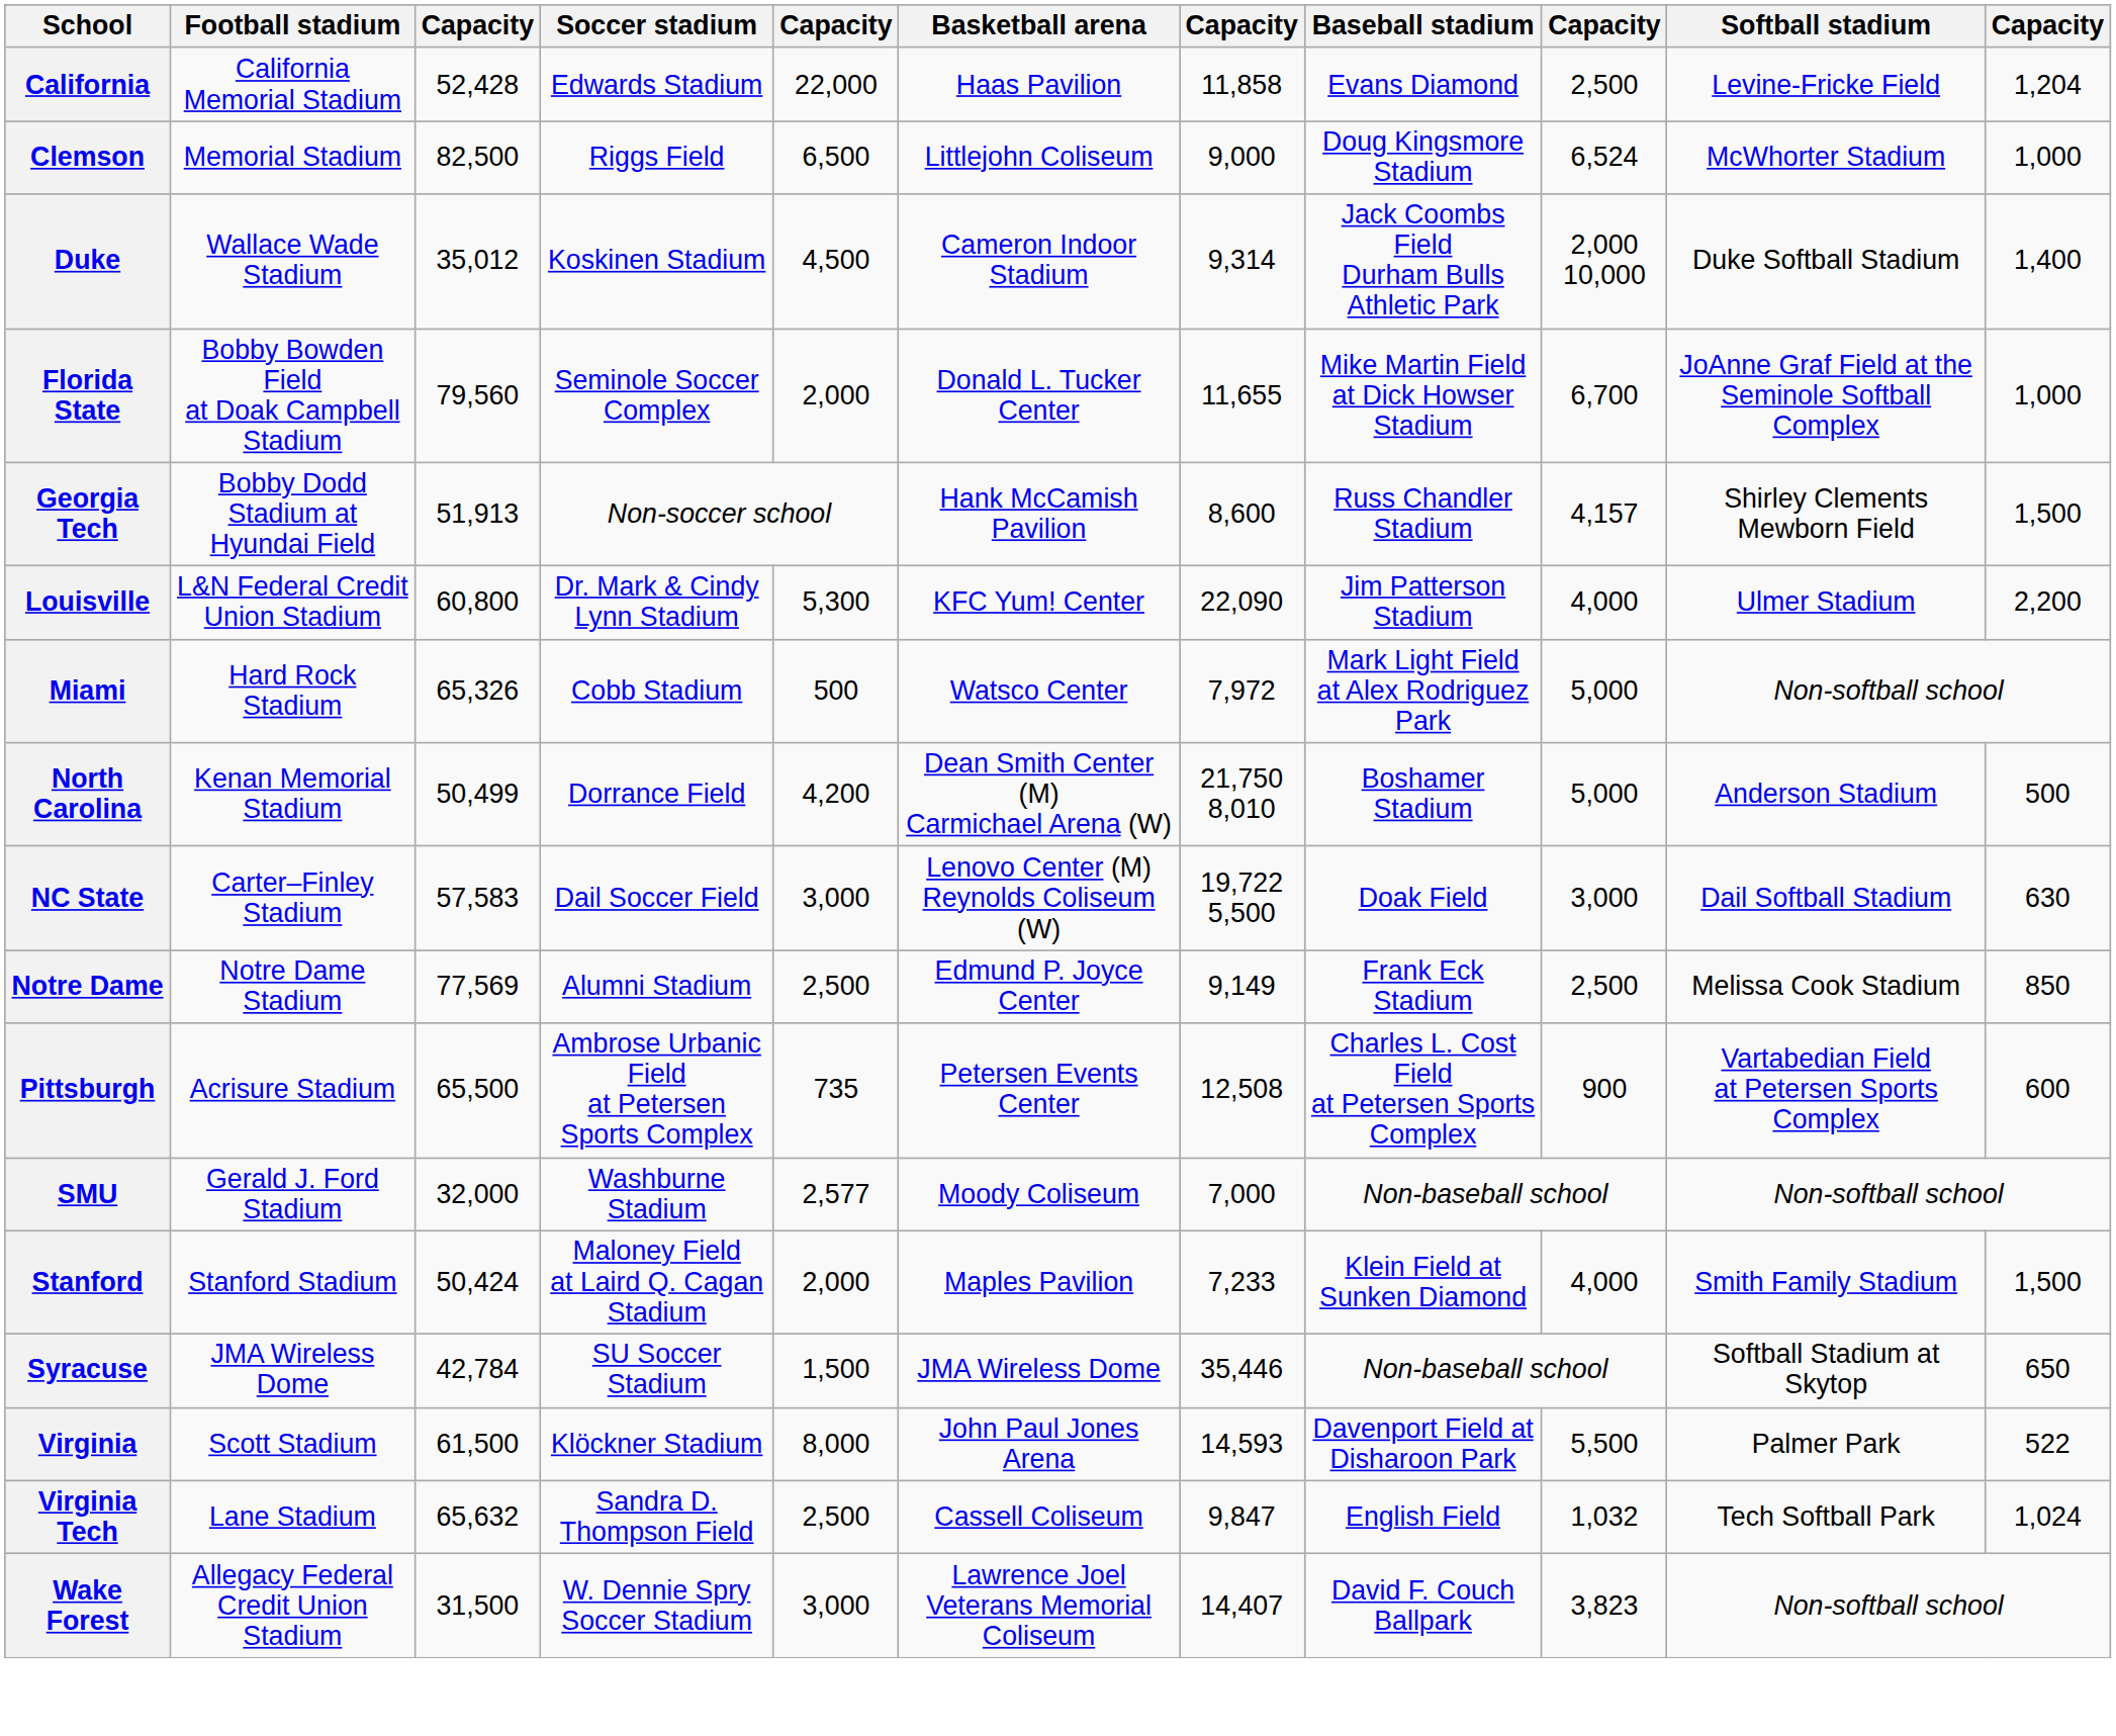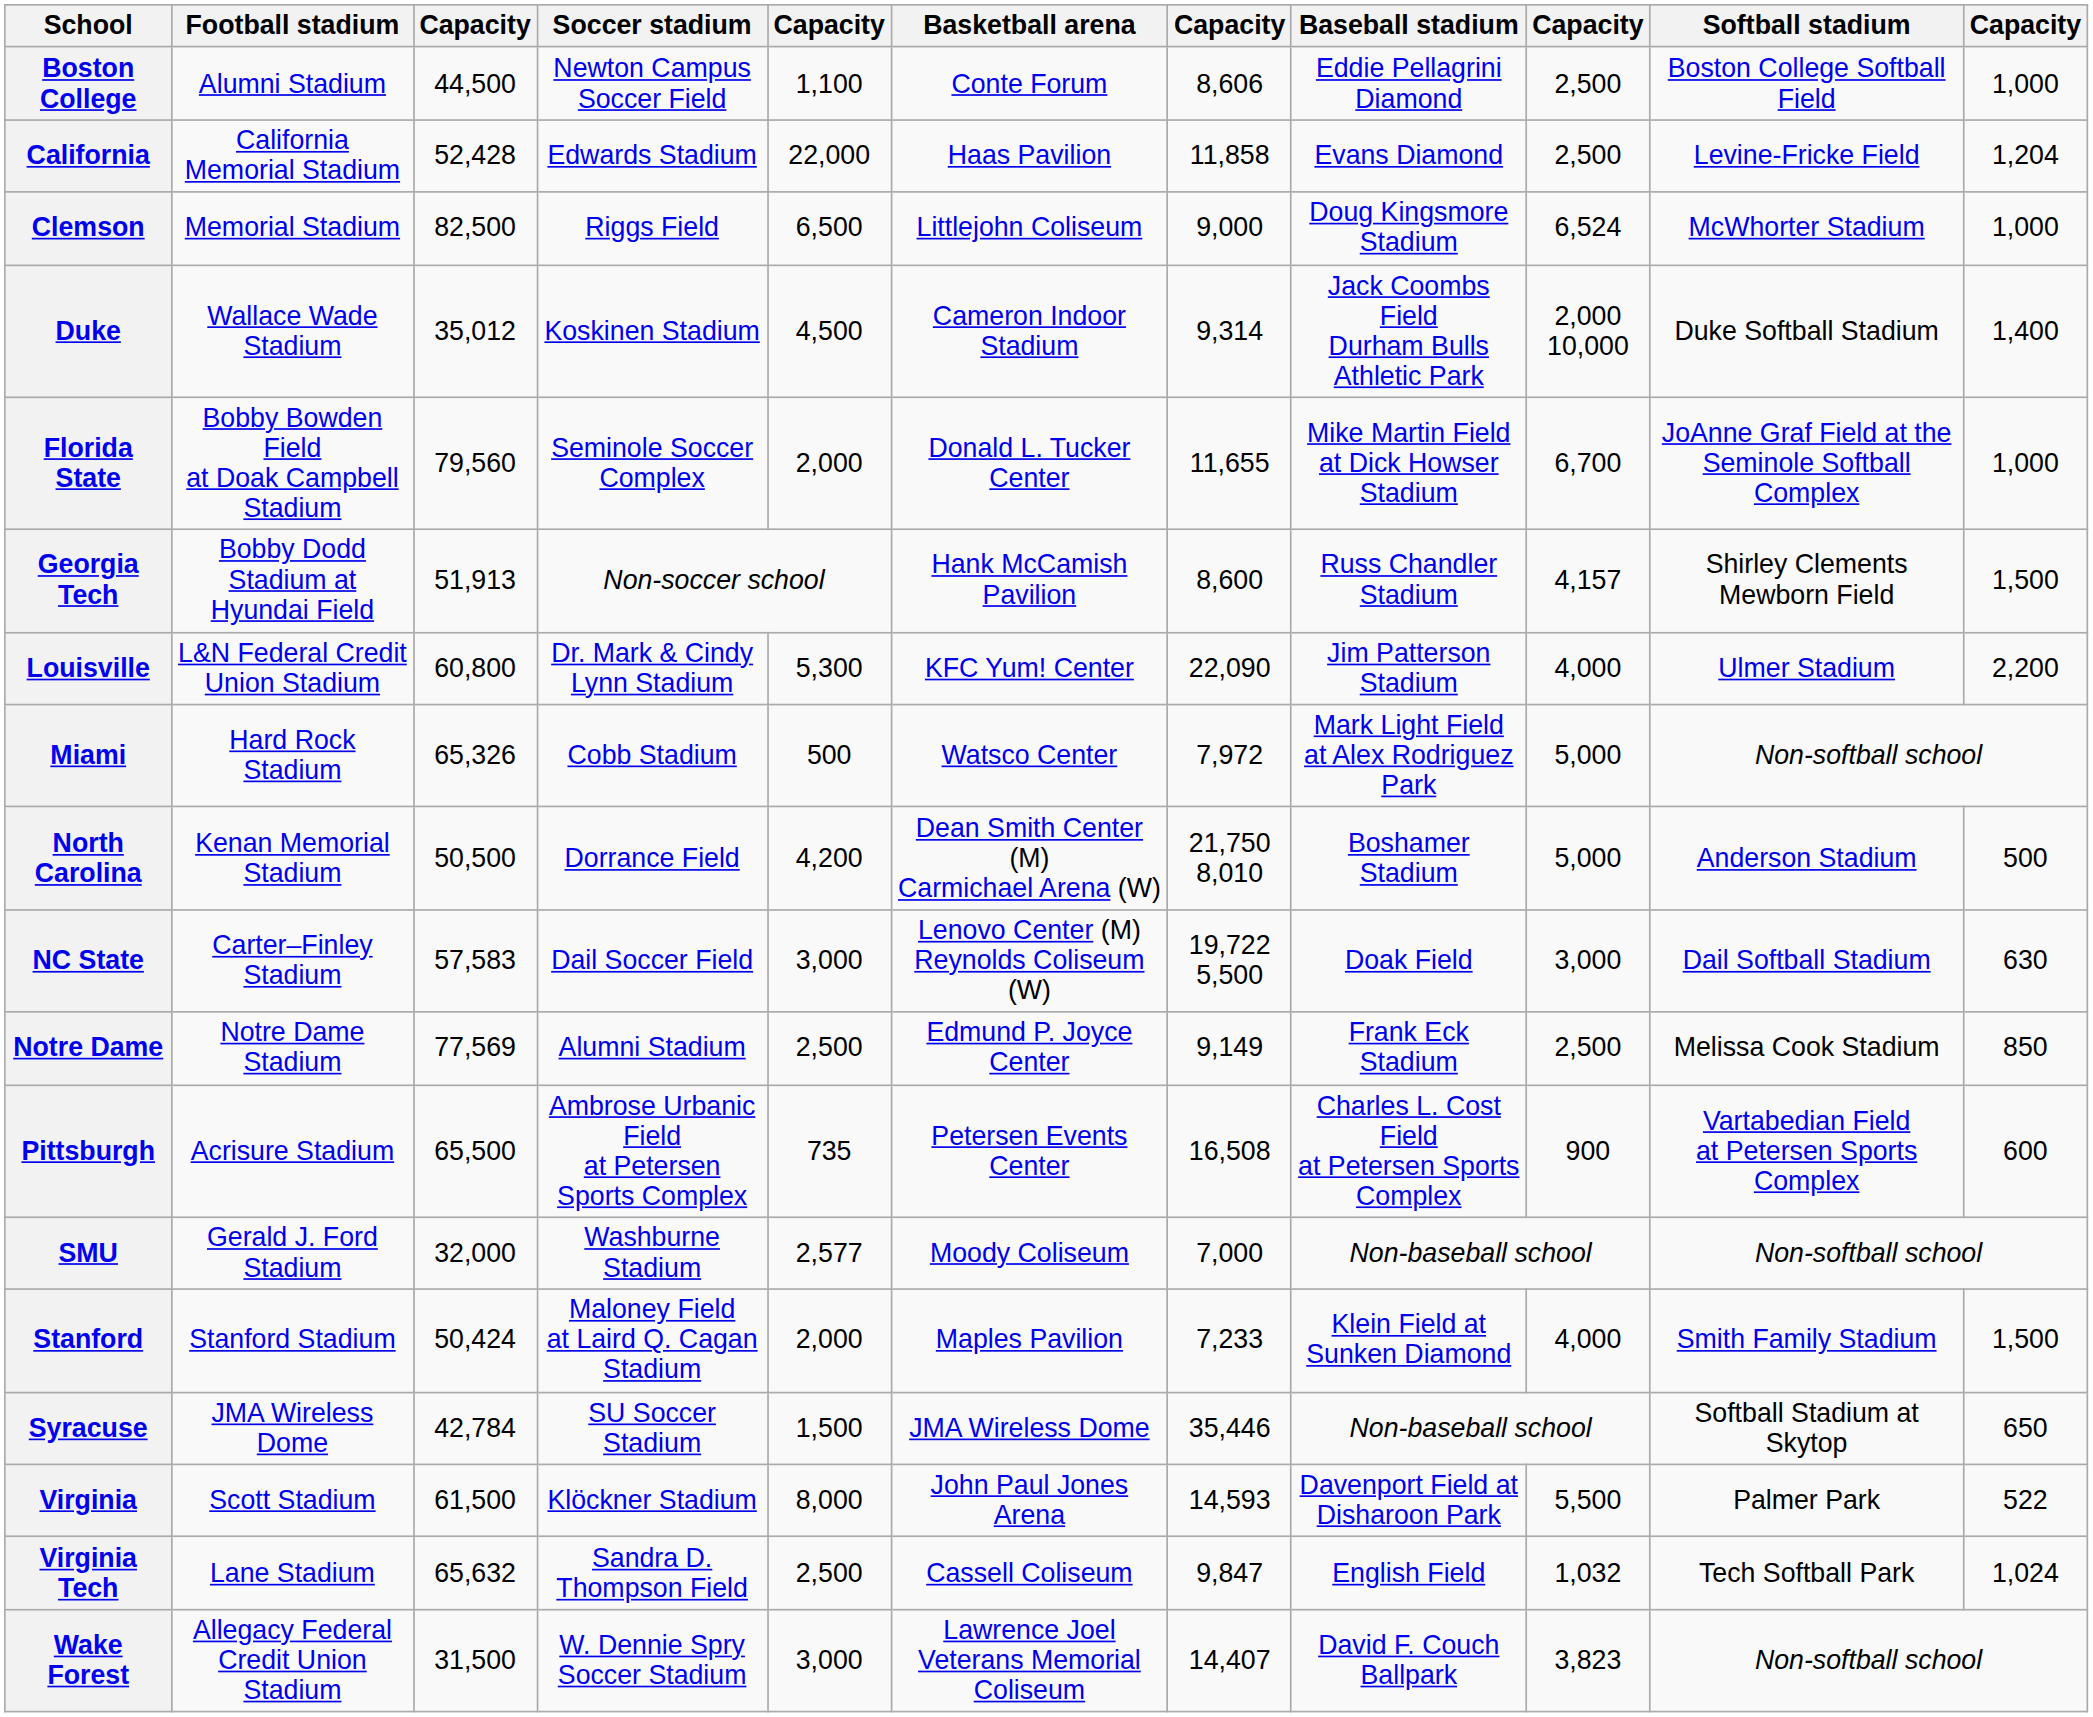 <table class="wikitable sortable" style="text-align: center;">
 <tr>
 <th>School</th>
 <th>Football stadium</th>
 <th>Capacity</th>
 <th>Soccer stadium</th>
 <th>Capacity</th>
 <th>Basketball arena</th>
 <th>Capacity</th>
 <th>Baseball stadium</th>
 <th>Capacity</th>
 <th>Softball stadium</th>
 <th>Capacity</th>
+</tr>
+<tr>
+<th><a href='#'>Boston College</a></th>
+<td><a href='#'>Alumni Stadium</a></td>
+<td>44,500</td>
+<td><a href='#'>Newton Campus Soccer Field</a></td>
+<td>1,100</td>
+<td><a href='#'>Conte Forum</a></td>
+<td>8,606</td>
+<td><a href='#'>Eddie Pellagrini Diamond</a></td>
+<td>2,500</td>
+<td><a href='#'>Boston College Softball Field</a></td>
+<td>1,000</td>
 </tr>
 <tr>
 <th><a href='#'>California</a></th>
 <td><a href='#'>California Memorial Stadium</a></td>
 <td>52,428</td>
 <td><a href='#'>Edwards Stadium</a></td>
 <td>22,000</td>
 <td><a href='#'>Haas Pavilion</a></td>
 <td>11,858</td>
 <td><a href='#'>Evans Diamond</a></td>
 <td>2,500</td>
 <td><a href='#'>Levine-Fricke Field</a></td>
 <td>1,204</td>
 </tr>
 <tr>
 <th><a href='#'>Clemson</a></th>
 <td><a href='#'>Memorial Stadium</a></td>
 <td>82,500</td>
 <td><a href='#'>Riggs Field</a></td>
 <td>6,500</td>
 <td><a href='#'>Littlejohn Coliseum</a></td>
 <td>9,000</td>
 <td><a href='#'>Doug Kingsmore Stadium</a></td>
 <td>6,524</td>
 <td><a href='#'>McWhorter Stadium</a></td>
 <td>1,000</td>
 </tr>
 <tr>
 <th><a href='#'>Duke</a></th>
 <td><a href='#'>Wallace Wade Stadium</a></td>
 <td>35,012</td>
 <td><a href='#'>Koskinen Stadium</a></td>
 <td>4,500</td>
 <td><a href='#'>Cameron Indoor Stadium</a></td>
 <td>9,314</td>
 <td><a href='#'>Jack Coombs Field</a><br><a href='#'>Durham Bulls Athletic Park</a></td>
 <td>2,000<br>10,000</td>
 <td>Duke Softball Stadium</td>
 <td>1,400</td>
 </tr>
 <tr>
 <th><a href='#'>Florida State</a></th>
 <td><a href='#'>Bobby Bowden Field<br>at Doak Campbell Stadium</a></td>
 <td>79,560</td>
 <td><a href='#'>Seminole Soccer Complex</a></td>
 <td>2,000</td>
 <td><a href='#'>Donald L. Tucker Center</a></td>
 <td>11,655</td>
 <td><a href='#'>Mike Martin Field<br>at Dick Howser Stadium</a></td>
 <td>6,700</td>
 <td><a href='#'>JoAnne Graf Field at the Seminole Softball Complex</a></td>
 <td>1,000</td>
 </tr>
 <tr>
 <th><a href='#'>Georgia Tech</a></th>
 <td><a href='#'>Bobby Dodd Stadium at Hyundai Field</a></td>
 <td>51,913</td>
 <td colspan="2" style="text-align:center;"><em>Non-soccer school</em></td>
 <td><a href='#'>Hank McCamish Pavilion</a></td>
 <td>8,600</td>
 <td><a href='#'>Russ Chandler Stadium</a></td>
 <td>4,157</td>
 <td>Shirley Clements Mewborn Field</td>
 <td>1,500</td>
 </tr>
 <tr>
 <th><a href='#'>Louisville</a></th>
 <td><a href='#'>L&N Federal Credit Union Stadium</a></td>
 <td>60,800</td>
 <td><a href='#'>Dr. Mark & Cindy Lynn Stadium</a></td>
 <td>5,300</td>
 <td><a href='#'>KFC Yum! Center</a></td>
 <td>22,090</td>
 <td><a href='#'>Jim Patterson Stadium</a></td>
 <td>4,000</td>
 <td><a href='#'>Ulmer Stadium</a></td>
 <td>2,200</td>
 </tr>
 <tr>
 <th><a href='#'>Miami</a></th>
 <td><a href='#'>Hard Rock Stadium</a></td>
 <td>65,326</td>
 <td><a href='#'>Cobb Stadium</a></td>
 <td>500</td>
 <td><a href='#'>Watsco Center</a></td>
 <td>7,972</td>
 <td><a href='#'>Mark Light Field<br>at Alex Rodriguez Park</a></td>
 <td>5,000</td>
 <td colspan="2" style="text-align:center;"><em>Non-softball school</em></td>
 </tr>
 <tr>
 <th><a href='#'>North Carolina</a></th>
 <td><a href='#'>Kenan Memorial Stadium</a></td>
-<td>50,499</td>
+<td>50,500</td>
 <td><a href='#'>Dorrance Field</a></td>
 <td>4,200</td>
 <td><a href='#'>Dean Smith Center</a> (M)<br><a href='#'>Carmichael Arena</a> (W)</td>
 <td>21,750<br>8,010</td>
 <td><a href='#'>Boshamer Stadium</a></td>
 <td>5,000</td>
 <td><a href='#'>Anderson Stadium</a></td>
 <td>500</td>
 </tr>
 <tr>
 <th><a href='#'>NC State</a></th>
 <td><a href='#'>Carter–Finley Stadium</a></td>
 <td>57,583</td>
 <td><a href='#'>Dail Soccer Field</a></td>
 <td>3,000</td>
 <td><a href='#'>Lenovo Center</a> (M)<br><a href='#'>Reynolds Coliseum</a> (W)</td>
 <td>19,722<br>5,500</td>
 <td><a href='#'>Doak Field</a></td>
 <td>3,000</td>
 <td><a href='#'>Dail Softball Stadium</a></td>
 <td>630</td>
 </tr>
 <tr>
 <th><a href='#'>Notre Dame</a></th>
 <td><a href='#'>Notre Dame Stadium</a></td>
 <td>77,569</td>
 <td><a href='#'>Alumni Stadium</a></td>
 <td>2,500</td>
 <td><a href='#'>Edmund P. Joyce Center</a></td>
 <td>9,149</td>
 <td><a href='#'>Frank Eck Stadium</a></td>
 <td>2,500</td>
 <td>Melissa Cook Stadium</td>
 <td>850</td>
 </tr>
 <tr>
 <th><a href='#'>Pittsburgh</a></th>
 <td><a href='#'>Acrisure Stadium</a></td>
 <td>65,500</td>
 <td><a href='#'>Ambrose Urbanic Field<br>at Petersen Sports Complex</a></td>
 <td>735</td>
 <td><a href='#'>Petersen Events Center</a></td>
-<td>12,508</td>
+<td>16,508</td>
 <td><a href='#'>Charles L. Cost Field<br>at Petersen Sports Complex</a></td>
 <td>900</td>
 <td><a href='#'>Vartabedian Field<br>at Petersen Sports Complex</a></td>
 <td>600</td>
 </tr>
 <tr>
 <th><a href='#'>SMU</a></th>
 <td><a href='#'>Gerald J. Ford Stadium</a></td>
 <td>32,000</td>
 <td><a href='#'>Washburne Stadium</a></td>
 <td>2,577</td>
 <td><a href='#'>Moody Coliseum</a></td>
 <td>7,000</td>
 <td colspan="2"><em>Non-baseball school</em></td>
 <td colspan="2"><em>Non-softball school</em></td>
 </tr>
 <tr>
 <th><a href='#'>Stanford</a></th>
 <td><a href='#'>Stanford Stadium</a></td>
 <td>50,424</td>
 <td><a href='#'>Maloney Field<br>at Laird Q. Cagan Stadium</a></td>
 <td>2,000</td>
 <td><a href='#'>Maples Pavilion</a></td>
 <td>7,233</td>
 <td><a href='#'>Klein Field at Sunken Diamond</a></td>
 <td>4,000</td>
 <td><a href='#'>Smith Family Stadium</a></td>
 <td>1,500</td>
 </tr>
 <tr>
 <th><a href='#'>Syracuse</a></th>
 <td><a href='#'>JMA Wireless Dome</a></td>
 <td>42,784</td>
 <td><a href='#'>SU Soccer Stadium</a></td>
 <td>1,500</td>
 <td><a href='#'>JMA Wireless Dome</a></td>
 <td>35,446</td>
 <td colspan="2" style="text-align:center;"><em>Non-baseball school</em></td>
 <td>Softball Stadium at Skytop</td>
 <td>650</td>
 </tr>
 <tr>
 <th><a href='#'>Virginia</a></th>
 <td><a href='#'>Scott Stadium</a></td>
 <td>61,500</td>
 <td><a href='#'>Klöckner Stadium</a></td>
 <td>8,000</td>
 <td><a href='#'>John Paul Jones Arena</a></td>
 <td>14,593</td>
 <td><a href='#'>Davenport Field at Disharoon Park</a></td>
 <td>5,500</td>
 <td>Palmer Park</td>
 <td>522</td>
 </tr>
 <tr>
 <th><a href='#'>Virginia Tech</a></th>
 <td><a href='#'>Lane Stadium</a></td>
 <td>65,632</td>
 <td><a href='#'>Sandra D. Thompson Field</a></td>
 <td>2,500</td>
 <td><a href='#'>Cassell Coliseum</a></td>
 <td>9,847</td>
 <td><a href='#'>English Field</a></td>
 <td>1,032</td>
 <td>Tech Softball Park</td>
 <td>1,024</td>
 </tr>
 <tr>
 <th><a href='#'>Wake Forest</a></th>
 <td><a href='#'>Allegacy Federal Credit Union Stadium</a></td>
 <td>31,500</td>
 <td><a href='#'>W. Dennie Spry Soccer Stadium</a></td>
 <td>3,000</td>
 <td><a href='#'>Lawrence Joel Veterans Memorial Coliseum</a></td>
 <td>14,407</td>
 <td><a href='#'>David F. Couch Ballpark</a></td>
 <td>3,823</td>
 <td colspan="2" style="text-align:center;"><em>Non-softball school</em></td>
 </tr>
 </table>
